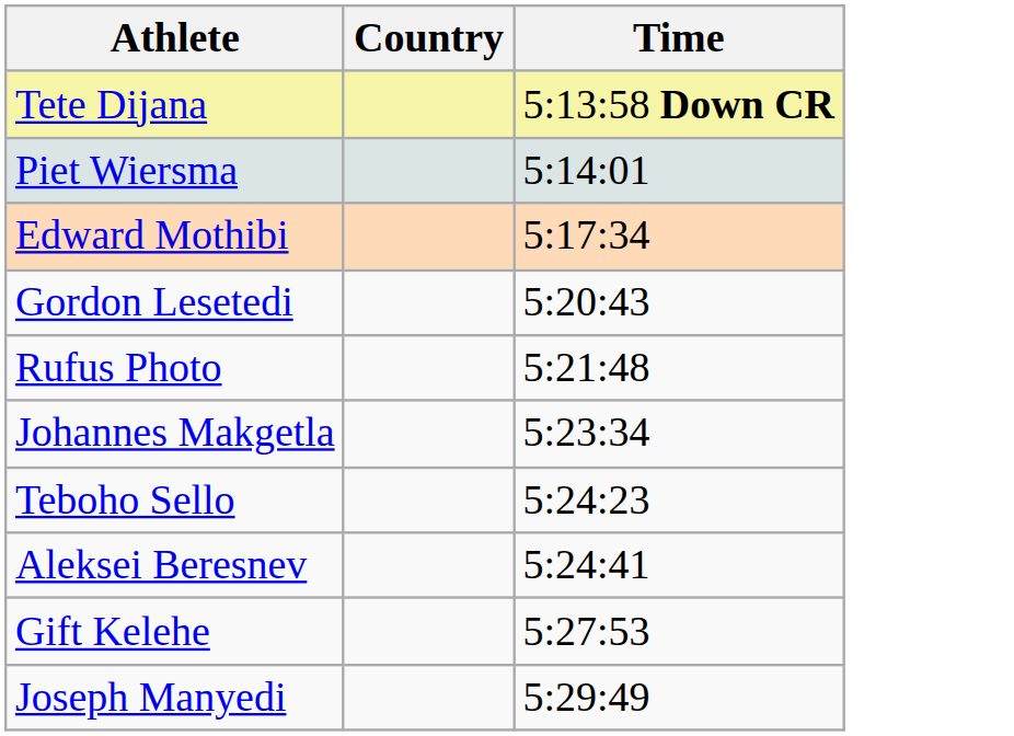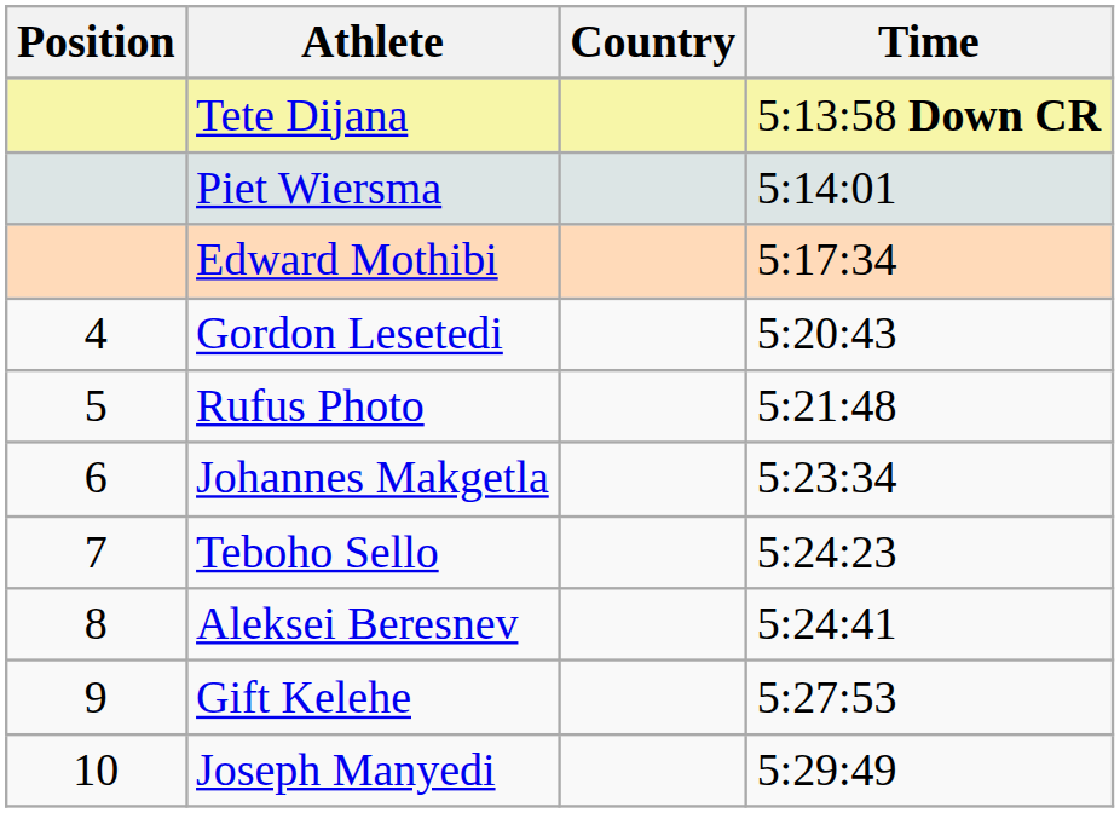 <table class="wikitable">
 <tr>
+<th>Position</th>
 <th>Athlete</th>
 <th>Country</th>
 <th>Time</th>
 </tr>
 <tr bgcolor="#F7F6A8">
+<td align="center"></td>
 <td><a href='#'>Tete Dijana</a></td>
 <td></td>
 <td>5:13:58 <strong>Down CR</strong></td>
 </tr>
 <tr bgcolor="#DCE5E5">
+<td align="center"></td>
 <td><a href='#'>Piet Wiersma</a></td>
 <td></td>
 <td>5:14:01</td>
 </tr>
 <tr bgcolor="#FFDAB9">
+<td align="center"></td>
 <td><a href='#'>Edward Mothibi</a></td>
 <td></td>
 <td>5:17:34</td>
 </tr>
 <tr>
+<td align="center">4</td>
 <td><a href='#'>Gordon Lesetedi</a></td>
 <td></td>
 <td>5:20:43</td>
 </tr>
 <tr>
+<td align="center">5</td>
 <td><a href='#'>Rufus Photo</a></td>
 <td></td>
 <td>5:21:48</td>
 </tr>
 <tr>
+<td align="center">6</td>
 <td><a href='#'>Johannes Makgetla</a></td>
 <td></td>
 <td>5:23:34</td>
 </tr>
 <tr>
+<td align="center">7</td>
 <td><a href='#'>Teboho Sello</a></td>
 <td></td>
 <td>5:24:23</td>
 </tr>
 <tr>
+<td align="center">8</td>
 <td><a href='#'>Aleksei Beresnev</a></td>
 <td></td>
 <td>5:24:41</td>
 </tr>
 <tr>
+<td align="center">9</td>
 <td><a href='#'>Gift Kelehe</a></td>
 <td></td>
 <td>5:27:53</td>
 </tr>
 <tr>
+<td align="center">10</td>
 <td><a href='#'>Joseph Manyedi</a></td>
 <td></td>
 <td>5:29:49</td>
 </tr>
 </table>
